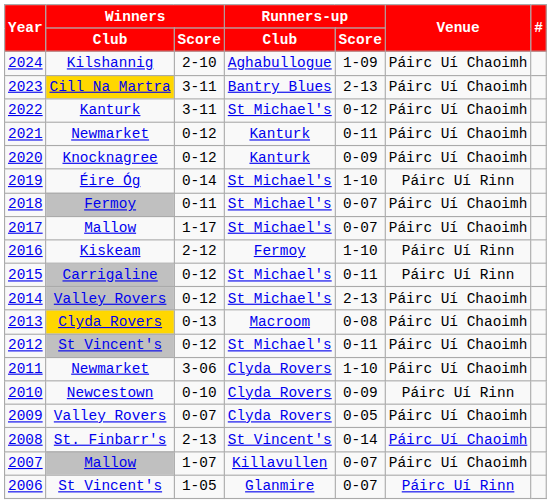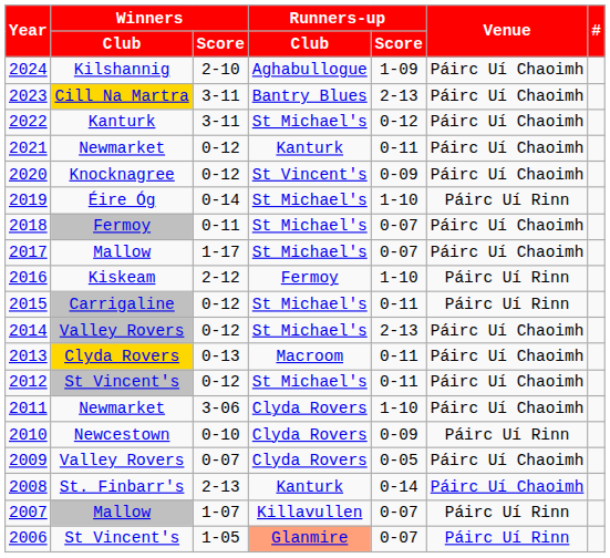 <table class="wikitable sortable" style="text-align:center;">
 <tr>
 <th rowspan="2" style="background:red;color:white">Year</th>
 <th colspan="2" style="background:red;color:white">Winners</th>
 <th colspan="2" style="background:red;color:white">Runners-up</th>
 <th rowspan="2" style="background:red;color:white">Venue</th>
 <th rowspan="2" style="background:red;color:white">#</th>
 </tr>
 <tr>
 <th style="background:red;color:white">Club</th>
 <th style="background:red;color:white">Score</th>
 <th style="background:red;color:white">Club</th>
 <th style="background:red;color:white">Score</th>
 </tr>
 <tr>
 <td><a href='#'>2024</a></td>
 <td><a href='#'>Kilshannig</a></td>
 <td>2-10</td>
 <td><a href='#'>Aghabullogue</a></td>
 <td>1-09</td>
 <td>Páirc Uí Chaoimh</td>
 <td></td>
 </tr>
 <tr>
 <td><a href='#'>2023</a></td>
 <td bgcolor=gold><a href='#'>Cill Na Martra</a></td>
 <td>3-11</td>
 <td><a href='#'>Bantry Blues</a></td>
 <td>2-13</td>
 <td>Páirc Uí Chaoimh</td>
 <td></td>
 </tr>
 <tr>
 <td><a href='#'>2022</a></td>
 <td><a href='#'>Kanturk</a></td>
 <td>3-11</td>
 <td><a href='#'>St Michael's</a></td>
 <td>0-12</td>
 <td>Páirc Uí Chaoimh</td>
 <td></td>
 </tr>
 <tr>
 <td><a href='#'>2021</a></td>
 <td><a href='#'>Newmarket</a></td>
 <td>0-12</td>
 <td><a href='#'>Kanturk</a></td>
 <td>0-11</td>
 <td>Páirc Uí Chaoimh</td>
 <td></td>
 </tr>
 <tr>
 <td><a href='#'>2020</a></td>
 <td><a href='#'>Knocknagree</a></td>
 <td>0-12</td>
-<td><a href='#'>Kanturk</a></td>
+<td><a href='#'>St Vincent's</a></td>
 <td>0-09</td>
 <td>Páirc Uí Chaoimh</td>
 <td></td>
 </tr>
 <tr>
 <td><a href='#'>2019</a></td>
 <td><a href='#'>Éire Óg</a></td>
 <td>0-14</td>
 <td><a href='#'>St Michael's</a></td>
 <td>1-10</td>
 <td>Páirc Uí Rinn</td>
 <td></td>
 </tr>
 <tr>
 <td><a href='#'>2018</a></td>
 <td bgcolor=silver><a href='#'>Fermoy</a></td>
 <td>0-11</td>
 <td><a href='#'>St Michael's</a></td>
 <td>0-07</td>
 <td>Páirc Uí Chaoimh</td>
 <td></td>
 </tr>
 <tr>
 <td><a href='#'>2017</a></td>
 <td><a href='#'>Mallow</a></td>
 <td>1-17</td>
 <td><a href='#'>St Michael's</a></td>
 <td>0-07</td>
 <td>Páirc Uí Chaoimh</td>
 <td></td>
 </tr>
 <tr>
 <td><a href='#'>2016</a></td>
 <td><a href='#'>Kiskeam</a></td>
 <td>2-12</td>
 <td><a href='#'>Fermoy</a></td>
 <td>1-10</td>
 <td>Páirc Uí Rinn</td>
 <td></td>
 </tr>
 <tr>
 <td><a href='#'>2015</a></td>
 <td bgcolor=silver><a href='#'>Carrigaline</a></td>
 <td>0-12</td>
 <td><a href='#'>St Michael's</a></td>
 <td>0-11</td>
 <td>Páirc Uí Rinn</td>
 <td></td>
 </tr>
 <tr>
 <td><a href='#'>2014</a></td>
 <td bgcolor=silver><a href='#'>Valley Rovers</a></td>
 <td>0-12</td>
 <td><a href='#'>St Michael's</a></td>
 <td>2-13</td>
 <td>Páirc Uí Chaoimh</td>
 <td></td>
 </tr>
 <tr>
 <td><a href='#'>2013</a></td>
 <td bgcolor=gold><a href='#'>Clyda Rovers</a></td>
 <td>0-13</td>
 <td><a href='#'>Macroom</a></td>
-<td>0-08</td>
+<td>0-11</td>
 <td>Páirc Uí Chaoimh</td>
 <td></td>
 </tr>
 <tr>
 <td><a href='#'>2012</a></td>
 <td bgcolor=silver><a href='#'>St Vincent's</a></td>
 <td>0-12</td>
 <td><a href='#'>St Michael's</a></td>
 <td>0-11</td>
 <td>Páirc Uí Chaoimh</td>
 <td></td>
 </tr>
 <tr>
 <td><a href='#'>2011</a></td>
 <td><a href='#'>Newmarket</a></td>
 <td>3-06</td>
 <td><a href='#'>Clyda Rovers</a></td>
 <td>1-10</td>
 <td>Páirc Uí Chaoimh</td>
 <td></td>
 </tr>
 <tr>
 <td><a href='#'>2010</a></td>
 <td><a href='#'>Newcestown</a></td>
 <td>0-10</td>
 <td><a href='#'>Clyda Rovers</a></td>
 <td>0-09</td>
 <td>Páirc Uí Rinn</td>
 <td></td>
 </tr>
 <tr>
 <td><a href='#'>2009</a></td>
 <td><a href='#'>Valley Rovers</a></td>
 <td>0-07</td>
 <td><a href='#'>Clyda Rovers</a></td>
 <td>0-05</td>
 <td>Páirc Uí Chaoimh</td>
 <td></td>
 </tr>
 <tr>
 <td><a href='#'>2008</a></td>
 <td><a href='#'>St. Finbarr's</a></td>
 <td>2-13</td>
-<td><a href='#'>St Vincent's</a></td>
+<td><a href='#'>Kanturk</a></td>
 <td>0-14</td>
 <td><a href='#'>Páirc Uí Chaoimh</a></td>
 <td></td>
 </tr>
 <tr>
 <td><a href='#'>2007</a></td>
 <td bgcolor=silver><a href='#'>Mallow</a></td>
 <td>1-07</td>
 <td><a href='#'>Killavullen</a></td>
 <td>0-07</td>
-<td>Páirc Uí Chaoimh</td>
+<td>Páirc Uí Rinn</td>
 <td></td>
 </tr>
 <tr>
 <td><a href='#'>2006</a></td>
 <td><a href='#'>St Vincent's</a></td>
 <td>1-05</td>
-<td><a href='#'>Glanmire</a></td>
+<td style="background: lightsalmon;"><a href='#'>Glanmire</a></td>
 <td>0-07</td>
 <td><a href='#'>Páirc Uí Rinn</a></td>
 <td></td>
 </tr>
 </table>
